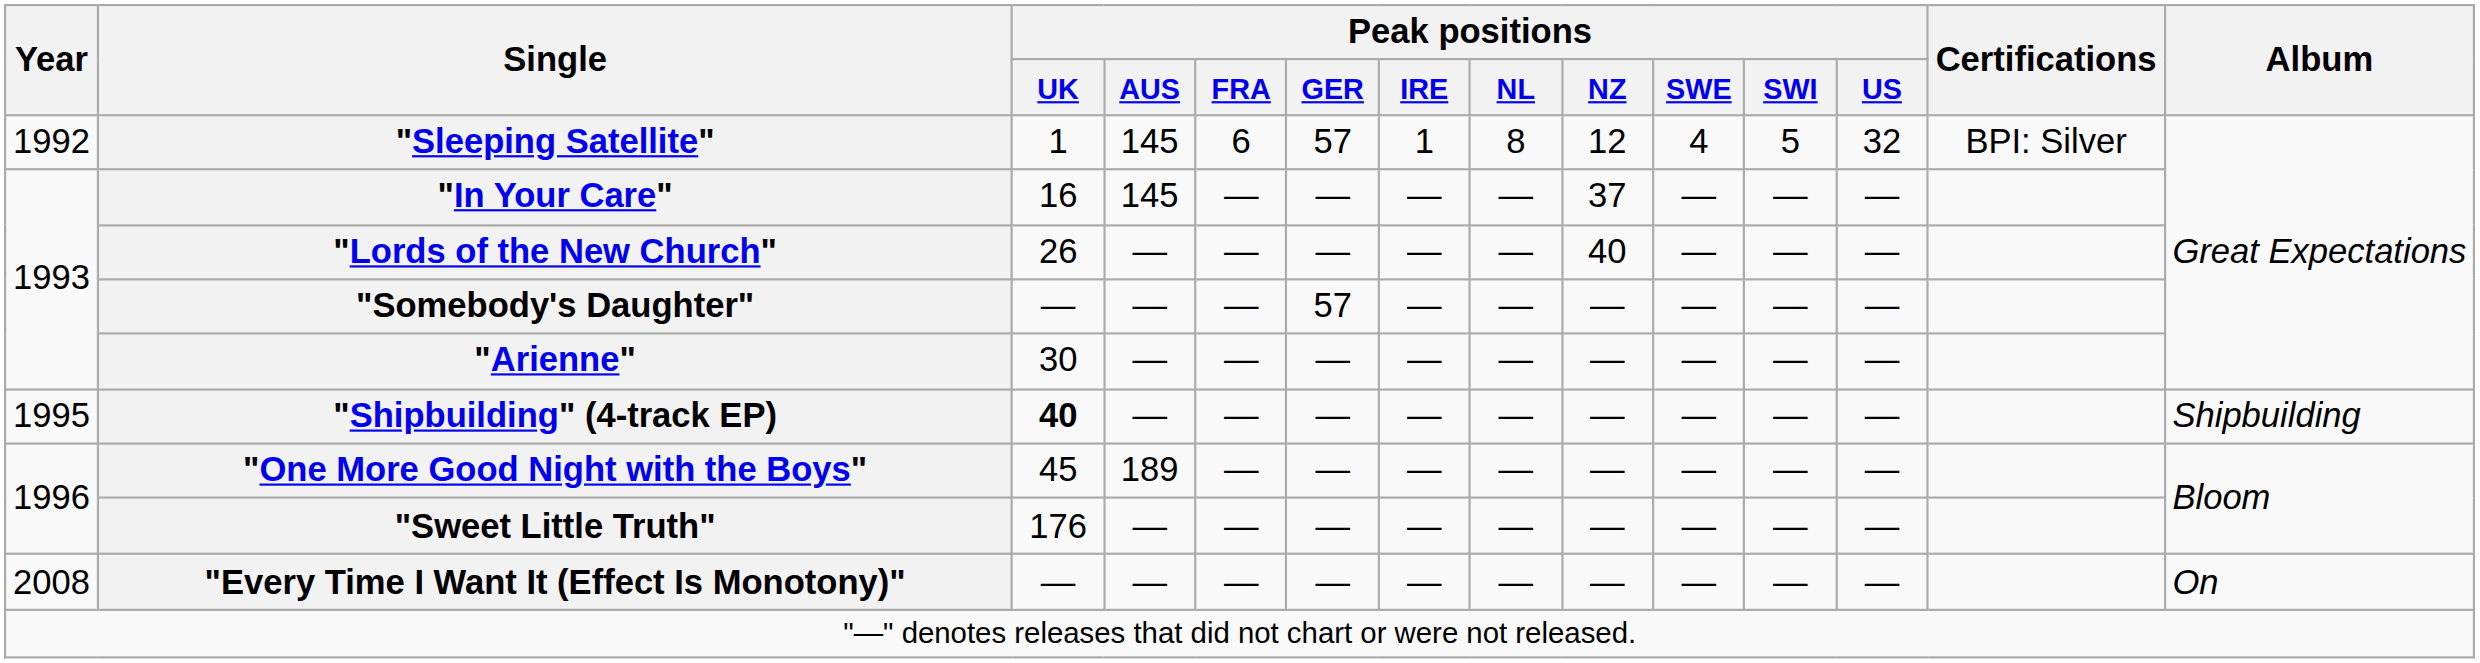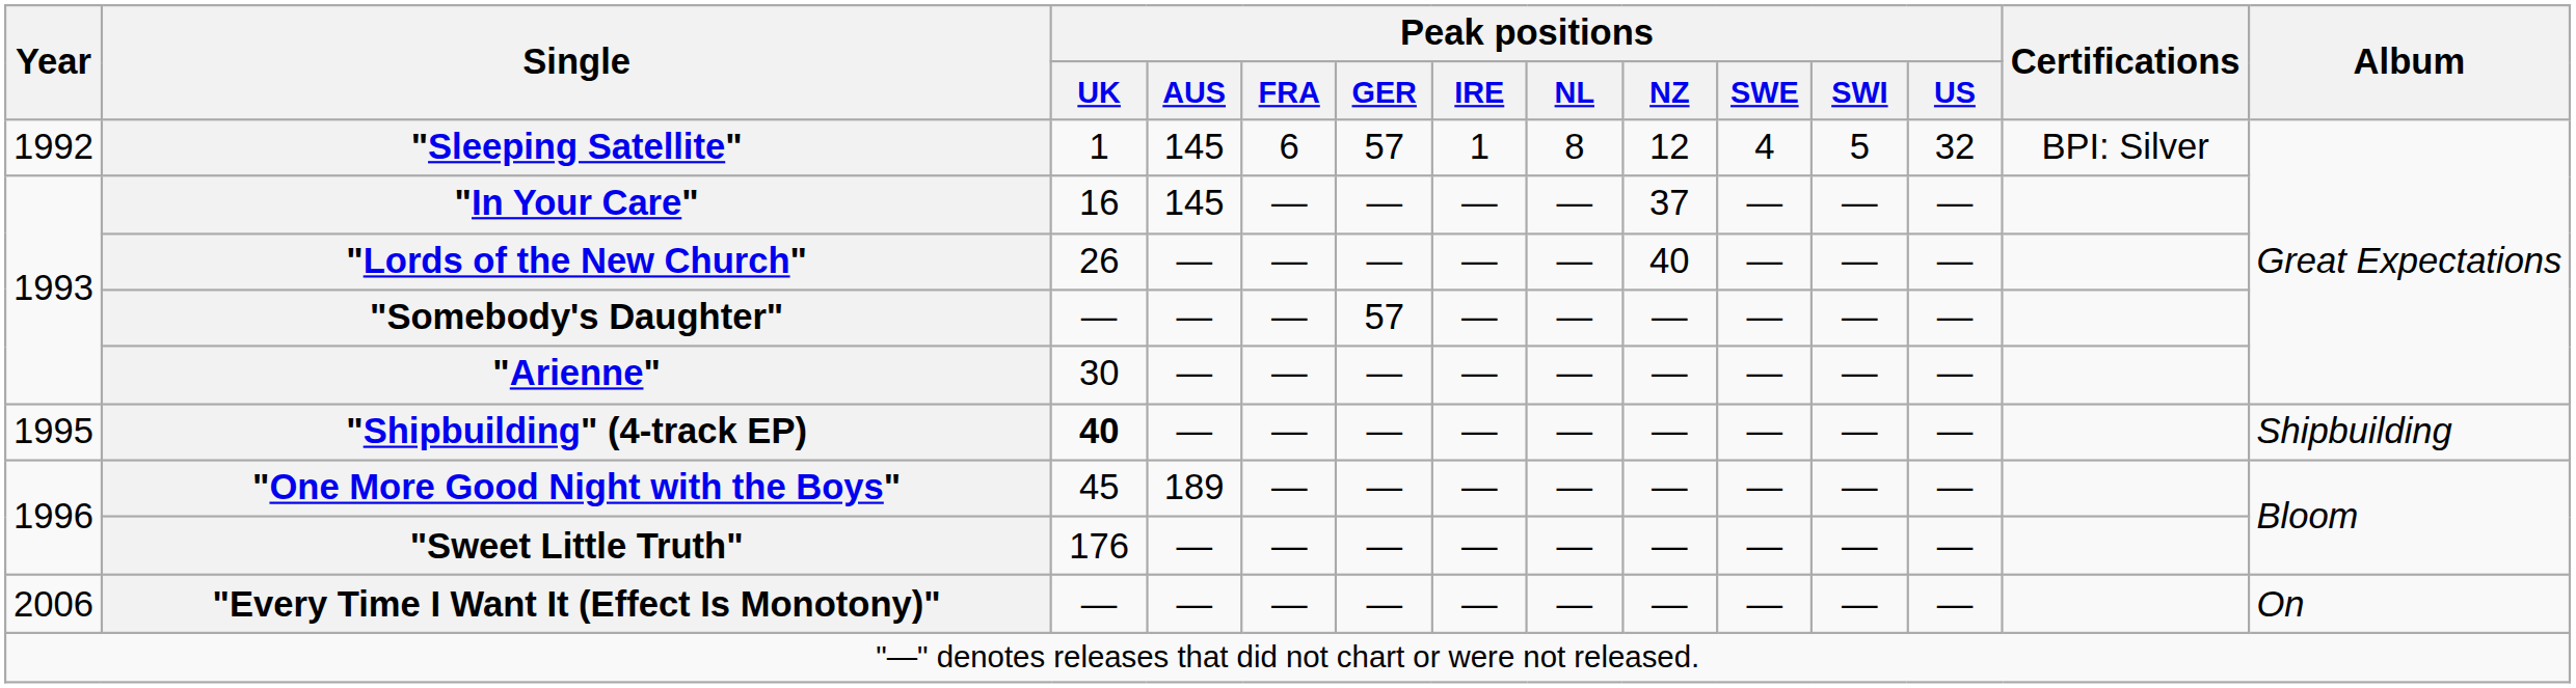 <table class="wikitable plainrowheaders" style="text-align:center;">
 <tr>
 <th rowspan="2">Year</th>
 <th rowspan="2" style="width:26em;">Single</th>
 <th colspan="10">Peak positions</th>
 <th rowspan="2">Certifications</th>
 <th rowspan="2">Album</th>
 </tr>
 <tr>
 <th width="35"><small><a href='#'>UK</a></small><br></th>
 <th width="35"><small><a href='#'>AUS</a></small><br></th>
 <th width="35"><small><a href='#'>FRA</a></small><br></th>
 <th width="35"><small><a href='#'>GER</a></small><br></th>
 <th width="35"><small><a href='#'>IRE</a></small><br></th>
 <th width="35"><small><a href='#'>NL</a></small><br></th>
 <th width="35"><small><a href='#'>NZ</a></small><br></th>
 <th width="35"><small><a href='#'>SWE</a></small><br></th>
 <th width="35"><small><a href='#'>SWI</a></small><br></th>
 <th width="35"><small><a href='#'>US</a></small><br></th>
 </tr>
 <tr>
 <td>1992</td>
 <th scope="row">"<a href='#'>Sleeping Satellite</a>"</th>
 <td>1</td>
 <td>145</td>
 <td>6</td>
 <td>57</td>
 <td>1</td>
 <td>8</td>
 <td>12</td>
 <td>4</td>
 <td>5</td>
 <td>32</td>
 <td><abbr>BPI</abbr>: Silver</td>
 <td align="left" rowspan="5"><em>Great Expectations</em></td>
 </tr>
 <tr>
 <td rowspan="4">1993</td>
 <th scope="row">"<a href='#'>In Your Care</a>"</th>
 <td>16</td>
 <td>145</td>
 <td>—</td>
 <td>—</td>
 <td>—</td>
 <td>—</td>
 <td>37</td>
 <td>—</td>
 <td>—</td>
 <td>—</td>
 <td></td>
 </tr>
 <tr>
 <th scope="row">"<a href='#'>Lords of the New Church</a>"</th>
 <td>26</td>
 <td>—</td>
 <td>—</td>
 <td>—</td>
 <td>—</td>
 <td>—</td>
 <td>40</td>
 <td>—</td>
 <td>—</td>
 <td>—</td>
 <td></td>
 </tr>
 <tr>
 <th scope="row">"Somebody's Daughter" </th>
 <td>—</td>
 <td>—</td>
 <td>—</td>
 <td>57</td>
 <td>—</td>
 <td>—</td>
 <td>—</td>
 <td>—</td>
 <td>—</td>
 <td>—</td>
 <td></td>
 </tr>
 <tr>
 <th scope="row">"<a href='#'>Arienne</a>"</th>
 <td>30</td>
 <td>—</td>
 <td>—</td>
 <td>—</td>
 <td>—</td>
 <td>—</td>
 <td>—</td>
 <td>—</td>
 <td>—</td>
 <td>—</td>
 <td></td>
 </tr>
 <tr>
 <td>1995</td>
 <th scope="row">"<a href='#'>Shipbuilding</a>" (4-track EP)</th>
 <td><strong>40</strong></td>
 <td>—</td>
 <td>—</td>
 <td>—</td>
 <td>—</td>
 <td>—</td>
 <td>—</td>
 <td>—</td>
 <td>—</td>
 <td>—</td>
 <td></td>
 <td align="left"><em>Shipbuilding</em></td>
 </tr>
 <tr>
 <td rowspan="2">1996</td>
 <th scope="row">"<a href='#'>One More Good Night with the Boys</a>"</th>
 <td>45</td>
 <td>189</td>
 <td>—</td>
 <td>—</td>
 <td>—</td>
 <td>—</td>
 <td>—</td>
 <td>—</td>
 <td>—</td>
 <td>—</td>
 <td></td>
 <td align="left" rowspan="2"><em>Bloom</em></td>
 </tr>
 <tr>
 <th scope="row">"Sweet Little Truth"</th>
 <td>176</td>
 <td>—</td>
 <td>—</td>
 <td>—</td>
 <td>—</td>
 <td>—</td>
 <td>—</td>
 <td>—</td>
 <td>—</td>
 <td>—</td>
 <td></td>
 </tr>
 <tr>
-<td>2008</td>
+<td>2006</td>
 <th scope="row" style="line-height:120%">"Every Time I Want It (Effect Is Monotony)"<br></th>
 <td>—</td>
 <td>—</td>
 <td>—</td>
 <td>—</td>
 <td>—</td>
 <td>—</td>
 <td>—</td>
 <td>—</td>
 <td>—</td>
 <td>—</td>
 <td></td>
 <td align="left"><em>On</em></td>
 </tr>
 <tr>
 <td colspan="14" style="font-size:85%">"—" denotes releases that did not chart or were not released.</td>
 </tr>
 </table>
